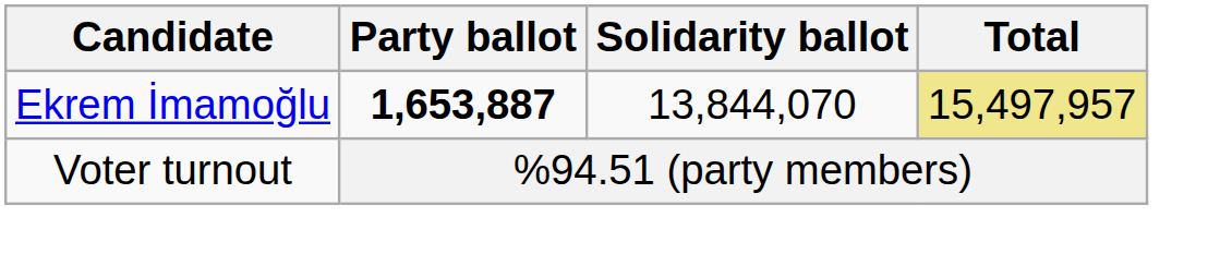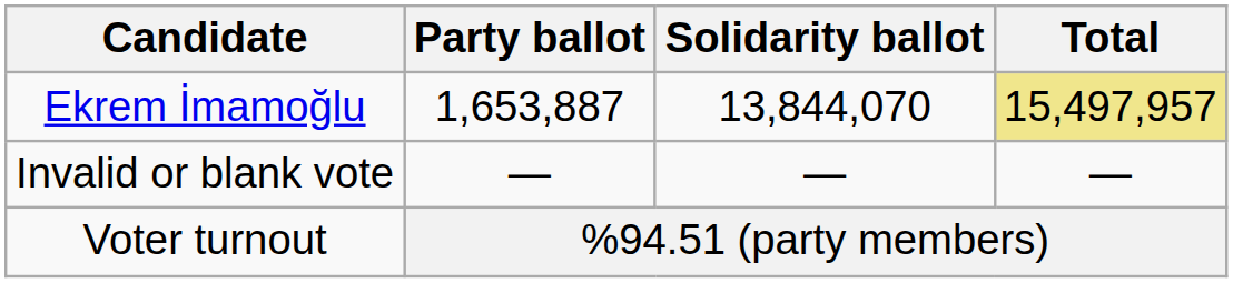 <table class="wikitable" style="text-align:center">
 <tr>
 <th>Candidate</th>
 <th>Party ballot</th>
 <th>Solidarity ballot</th>
 <th>Total</th>
 </tr>
 <tr>
 <td><a href='#'>Ekrem İmamoğlu</a></td>
-<td><strong>1,653,887</strong></td>
+<td>1,653,887</td>
 <td>13,844,070</td>
 <td style="background: khaki;">15,497,957</td>
+</tr>
+<tr>
+<td>Invalid or blank vote</td>
+<td>—</td>
+<td>—</td>
+<td>—</td>
 </tr>
 <tr>
 <td>Voter turnout</td>
 <td colspan="3" style="background-color:#f2f2f2">%94.51 (party members)</td>
 </tr>
 </table>
